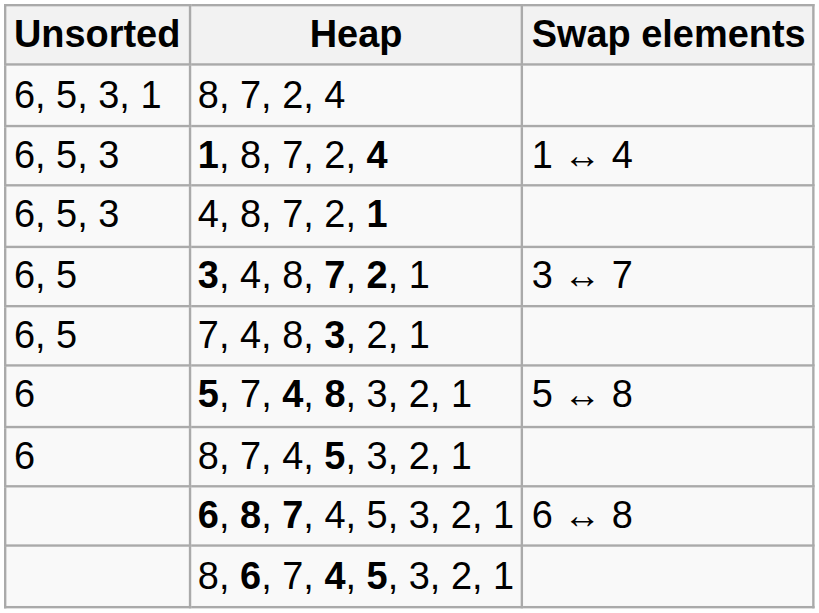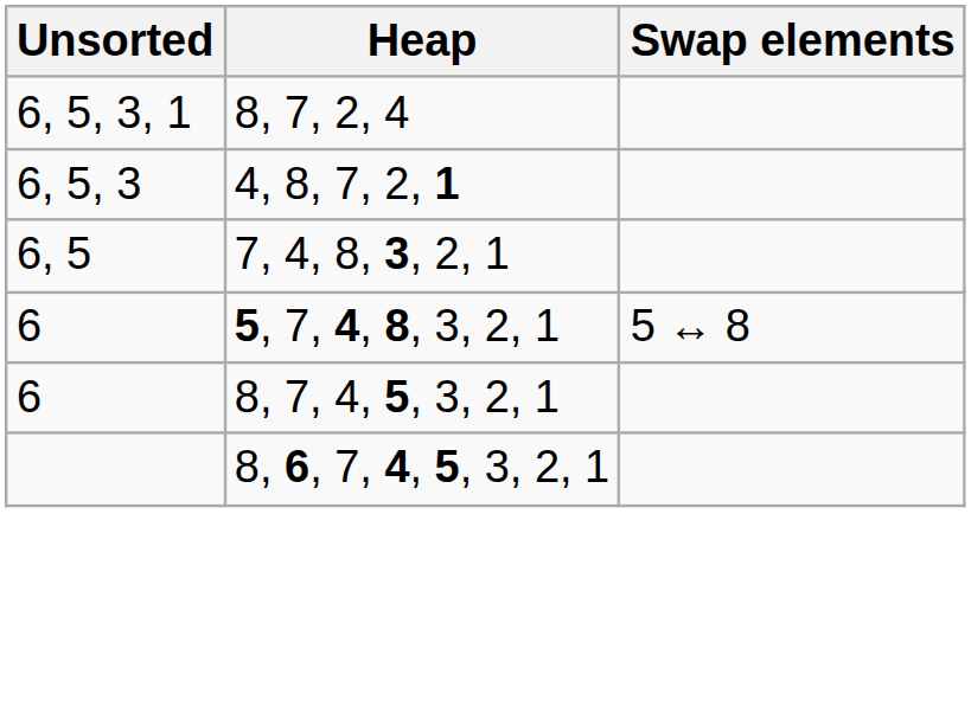 <table class="wikitable col2right">
 <tr>
 <th>Unsorted</th>
 <th>Heap</th>
 <th>Swap elements</th>
 </tr>
 <tr>
 <td>6, 5, 3, 1</td>
 <td>8, 7, 2, 4</td>
 <td></td>
 </tr>
 <tr>
 <td>6, 5, 3</td>
-<td><strong>1</strong>, 8, 7, 2, <strong>4</strong></td>
-<td>1 ↔ 4</td>
-</tr>
-<tr>
-<td>6, 5, 3</td>
 <td>4, 8, 7, 2, <strong>1</strong></td>
-</tr>
-<tr>
-<td>6, 5</td>
-<td><strong>3</strong>, 4, 8, <strong>7</strong>, <strong>2</strong>, 1</td>
-<td>3 ↔ 7</td>
 </tr>
 <tr>
 <td>6, 5</td>
 <td>7, 4, 8, <strong>3</strong>, 2, 1</td>
 <td></td>
 </tr>
 <tr>
 <td>6</td>
 <td><strong>5</strong>, 7, <strong>4</strong>, <strong>8</strong>, 3, 2, 1</td>
 <td>5 ↔ 8</td>
 </tr>
 <tr>
 <td>6</td>
 <td>8, 7, 4, <strong>5</strong>, 3, 2, 1</td>
 <td></td>
 </tr>
 <tr>
 <td></td>
-<td><strong>6</strong>, <strong>8</strong>, <strong>7</strong>, 4, 5, 3, 2, 1</td>
-<td>6 ↔ 8</td>
-</tr>
-<tr>
-<td></td>
 <td>8, <strong>6</strong>, 7, <strong>4</strong>, <strong>5</strong>, 3, 2, 1</td>
 <td></td>
 </tr>
 </table>
